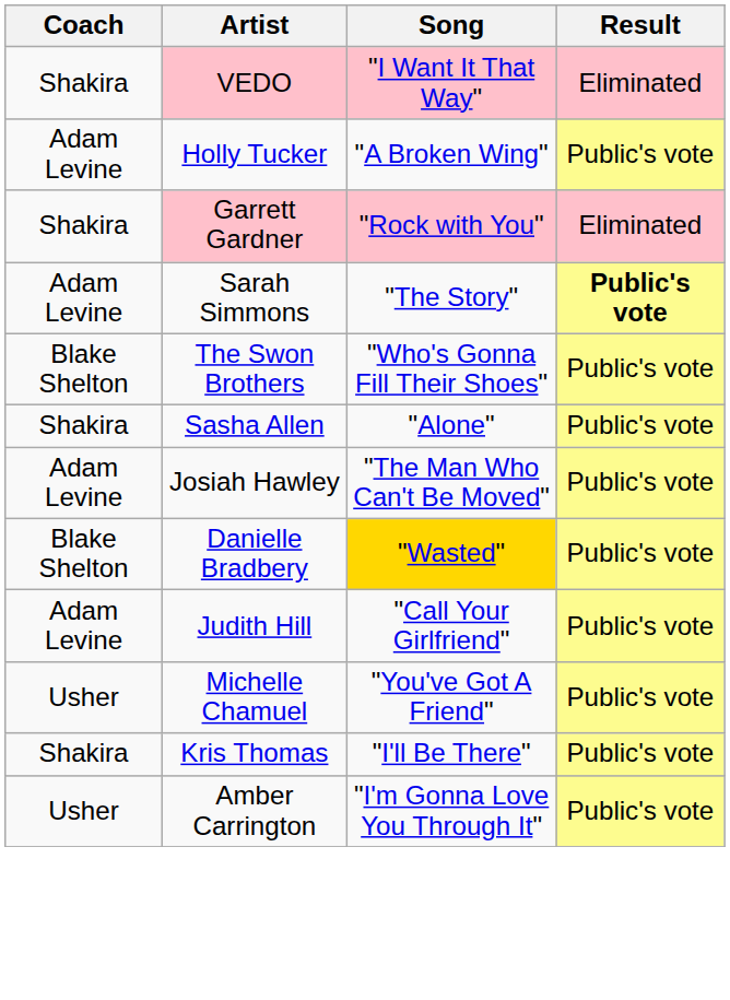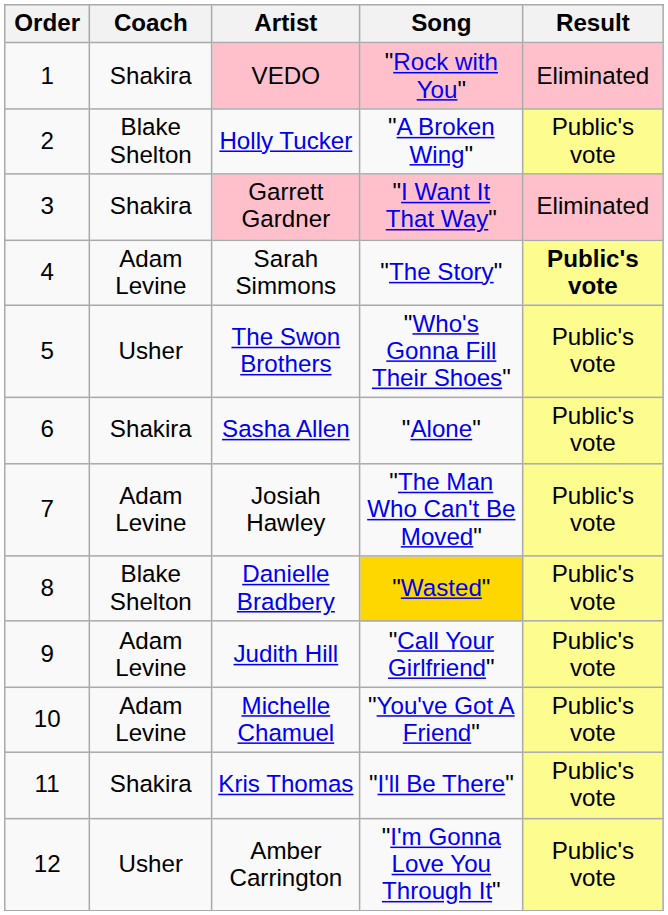 <table class="wikitable" style="text-align:center; width:70%;">
 <tr>
+<th scope="col" style="width:05%;">Order</th>
 <th scope="col" style="width:15%;">Coach</th>
 <th scope="col" style="width:15%;">Artist</th>
 <th scope="col" style="width:20%;">Song</th>
 <th scope="col" style="width:10%;">Result</th>
 </tr>
 <tr>
+<td scope="row">1</td>
 <td>Shakira</td>
 <td style="background:pink;">VEDO</td>
-<td style="background:pink;">"<a href='#'>I Want It That Way</a>"</td>
+<td style="background:pink;">"<a href='#'>Rock with You</a>"</td>
 <td style="background:pink;">Eliminated</td>
 </tr>
 <tr>
-<td>Adam Levine</td>
+<td scope="row">2</td>
+<td>Blake Shelton</td>
 <td><a href='#'>Holly Tucker</a></td>
 <td>"<a href='#'>A Broken Wing</a>"</td>
 <td style="background:#fdfc8f;">Public's vote</td>
 </tr>
 <tr>
+<td scope="row">3</td>
 <td>Shakira</td>
 <td style="background:pink;">Garrett Gardner</td>
-<td style="background:pink;">"<a href='#'>Rock with You</a>"</td>
+<td style="background:pink;">"<a href='#'>I Want It That Way</a>"</td>
 <td style="background:pink;">Eliminated</td>
 </tr>
 <tr>
+<td scope="row">4</td>
 <td>Adam Levine</td>
 <td>Sarah Simmons</td>
 <td>"<a href='#'>The Story</a>"</td>
 <td style="background:#fdfc8f;"><strong>Public's vote</strong></td>
 </tr>
 <tr>
-<td>Blake Shelton</td>
+<td scope="row">5</td>
+<td>Usher</td>
 <td><a href='#'>The Swon Brothers</a></td>
 <td>"<a href='#'>Who's Gonna Fill Their Shoes</a>"</td>
 <td style="background:#fdfc8f;">Public's vote</td>
 </tr>
 <tr>
+<td scope="row">6</td>
 <td>Shakira</td>
 <td><a href='#'>Sasha Allen</a></td>
 <td>"<a href='#'>Alone</a>"</td>
 <td style="background:#fdfc8f;">Public's vote</td>
 </tr>
 <tr>
+<td scope="row">7</td>
 <td>Adam Levine</td>
 <td>Josiah Hawley</td>
 <td>"<a href='#'>The Man Who Can't Be Moved</a>"</td>
 <td style="background:#fdfc8f;">Public's vote</td>
 </tr>
 <tr>
+<td scope="row">8</td>
 <td>Blake Shelton</td>
 <td><a href='#'>Danielle Bradbery</a></td>
 <td style="background: gold;">"<a href='#'>Wasted</a>"</td>
 <td style="background:#fdfc8f;">Public's vote</td>
 </tr>
 <tr>
+<td scope="row">9</td>
 <td>Adam Levine</td>
 <td><a href='#'>Judith Hill</a></td>
 <td>"<a href='#'>Call Your Girlfriend</a>"</td>
 <td style="background:#fdfc8f;">Public's vote</td>
 </tr>
 <tr>
-<td>Usher</td>
+<td scope="row">10</td>
+<td>Adam Levine</td>
 <td><a href='#'>Michelle Chamuel</a></td>
 <td>"<a href='#'>You've Got A Friend</a>"</td>
 <td style="background:#fdfc8f;">Public's vote</td>
 </tr>
 <tr>
+<td scope="row">11</td>
 <td>Shakira</td>
 <td><a href='#'>Kris Thomas</a></td>
 <td>"<a href='#'>I'll Be There</a>"</td>
 <td style="background:#fdfc8f;">Public's vote</td>
 </tr>
 <tr>
+<td scope="row">12</td>
 <td>Usher</td>
 <td>Amber Carrington</td>
 <td>"<a href='#'>I'm Gonna Love You Through It</a>"</td>
 <td style="background:#fdfc8f;">Public's vote</td>
 </tr>
 </table>
